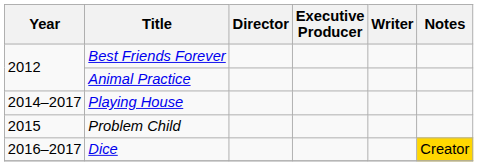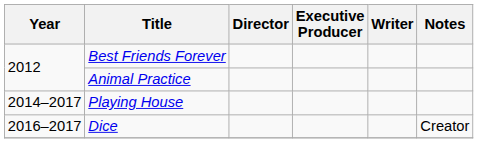 <table class="wikitable">
 <tr>
 <th>Year</th>
 <th>Title</th>
 <th>Director</th>
 <th>Executive<br>Producer</th>
 <th>Writer</th>
 <th>Notes</th>
 </tr>
 <tr>
 <td rowspan="2">2012</td>
 <td><em><a href='#'>Best Friends Forever</a></em></td>
 <td></td>
 <td></td>
 <td></td>
 <td></td>
 </tr>
 <tr>
 <td><em><a href='#'>Animal Practice</a></em></td>
 <td></td>
 <td></td>
 <td></td>
 <td></td>
 </tr>
 <tr>
 <td>2014–2017</td>
 <td><em><a href='#'>Playing House</a></em></td>
 <td></td>
 <td></td>
 <td></td>
 <td></td>
 </tr>
 <tr>
-<td>2015</td>
-<td><em>Problem Child</em></td>
-<td></td>
-<td></td>
-<td></td>
-<td></td>
-</tr>
-<tr>
 <td>2016–2017</td>
 <td><em><a href='#'>Dice</a></em></td>
 <td></td>
 <td></td>
 <td></td>
-<td style="background: gold;">Creator</td>
+<td>Creator</td>
 </tr>
 <tr>
 </tr>
 </table>
